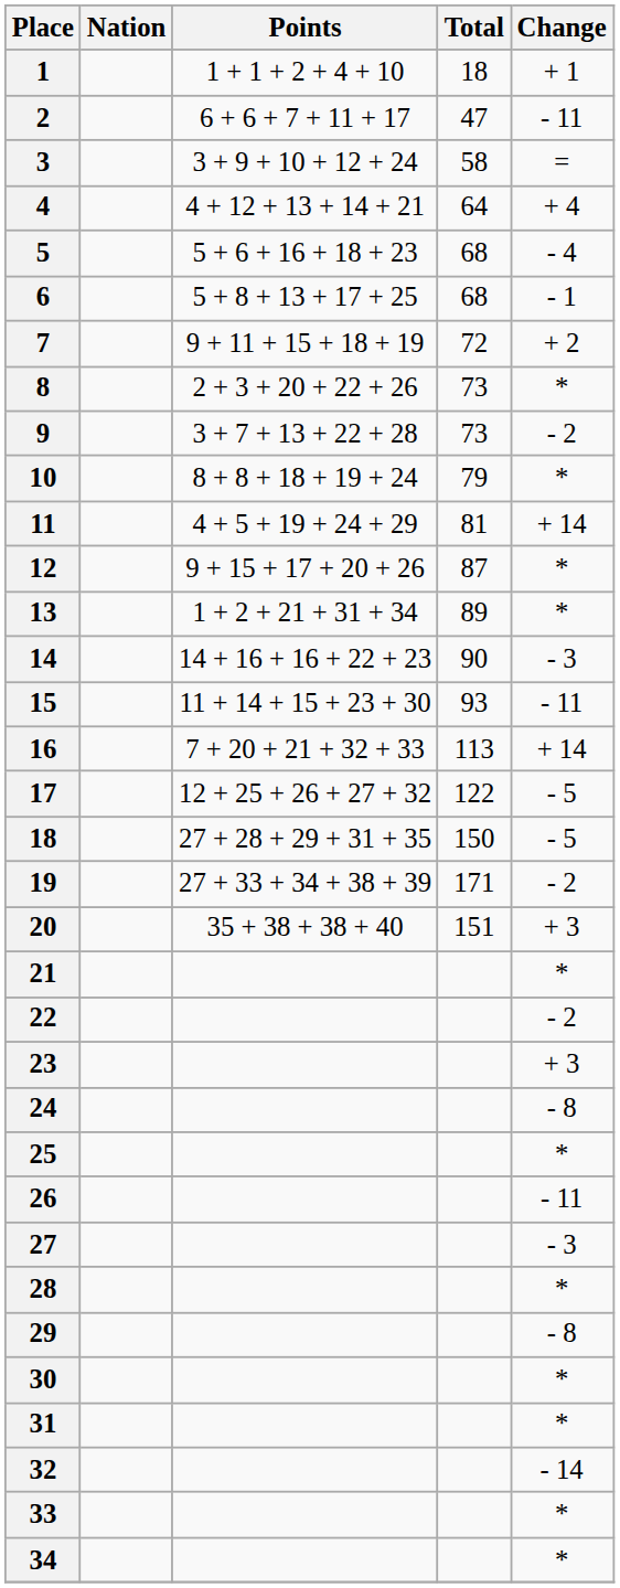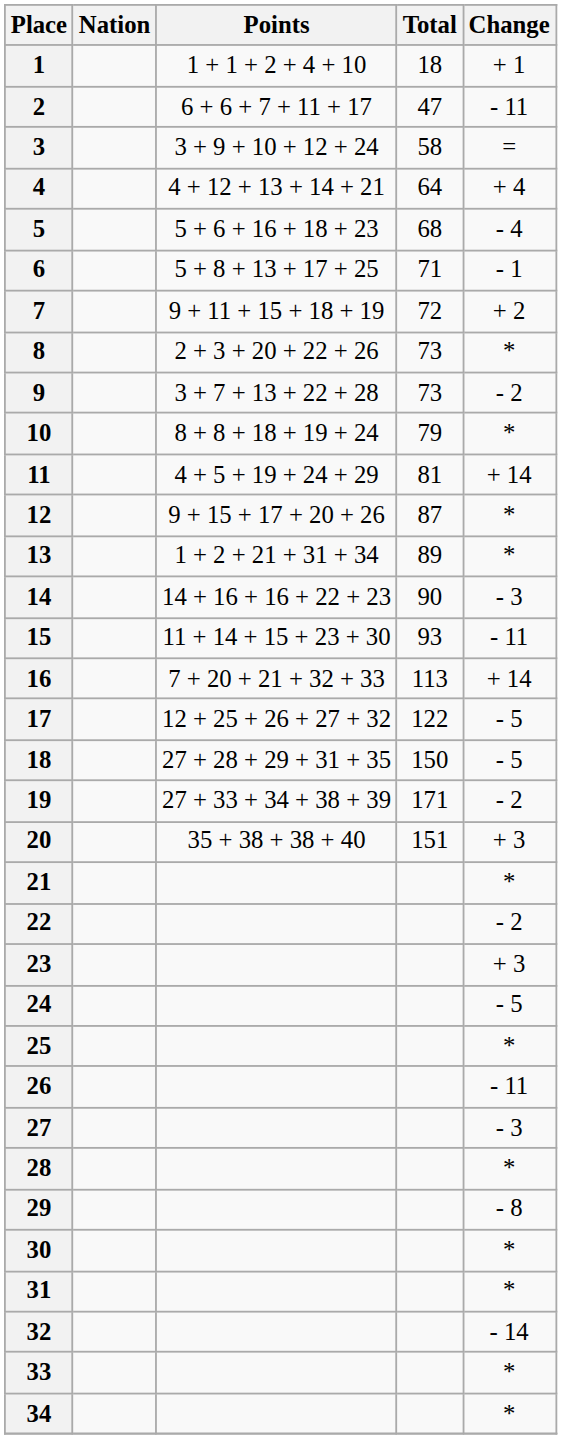 <table class="wikitable" style="font-size: 85%; text-align:center">
 <tr valign="top">
 <th valign="middle">Place</th>
 <th valign="middle">Nation</th>
 <th valign="middle">Points</th>
 <th valign="middle">Total</th>
 <th valign="middle">Change</th>
 </tr>
 <tr>
 <th>1</th>
 <td align=left></td>
 <td>1 + 1 + 2 + 4 + 10</td>
 <td>18</td>
 <td>+ 1</td>
 </tr>
 <tr>
 <th>2</th>
 <td align=left></td>
 <td>6 + 6 + 7 + 11 + 17</td>
 <td>47</td>
 <td>- 11</td>
 </tr>
 <tr>
 <th>3</th>
 <td align=left></td>
 <td>3 + 9 + 10 + 12 + 24</td>
 <td>58</td>
 <td>=</td>
 </tr>
 <tr>
 <th>4</th>
 <td align=left></td>
 <td>4 + 12 + 13 + 14 + 21</td>
 <td>64</td>
 <td>+ 4</td>
 </tr>
 <tr>
 <th>5</th>
 <td align=left></td>
 <td>5 + 6 + 16 + 18 + 23</td>
 <td>68</td>
 <td>- 4</td>
 </tr>
 <tr>
 <th>6</th>
 <td align=left></td>
 <td>5 + 8 + 13 + 17 + 25</td>
-<td>68</td>
+<td>71</td>
 <td>- 1</td>
 </tr>
 <tr>
 <th>7</th>
 <td align=left></td>
 <td>9 + 11 + 15 + 18 + 19</td>
 <td>72</td>
 <td>+ 2</td>
 </tr>
 <tr>
 <th>8</th>
 <td align=left></td>
 <td>2 + 3 + 20 + 22 + 26</td>
 <td>73</td>
 <td>*</td>
 </tr>
 <tr>
 <th>9</th>
 <td align=left></td>
 <td>3 + 7 + 13 + 22 + 28</td>
 <td>73</td>
 <td>- 2</td>
 </tr>
 <tr>
 <th>10</th>
 <td align=left></td>
 <td>8 + 8 + 18 + 19 + 24</td>
 <td>79</td>
 <td>*</td>
 </tr>
 <tr>
 <th>11</th>
 <td align=left></td>
 <td>4 + 5 + 19 + 24 + 29</td>
 <td>81</td>
 <td>+ 14</td>
 </tr>
 <tr>
 <th>12</th>
 <td align=left></td>
 <td>9 + 15 + 17 + 20 + 26</td>
 <td>87</td>
 <td>*</td>
 </tr>
 <tr>
 <th>13</th>
 <td align=left></td>
 <td>1 + 2 + 21 + 31 + 34</td>
 <td>89</td>
 <td>*</td>
 </tr>
 <tr>
 <th>14</th>
 <td align=left></td>
 <td>14 + 16 + 16 + 22 + 23</td>
 <td>90</td>
 <td>- 3</td>
 </tr>
 <tr>
 <th>15</th>
 <td align=left></td>
 <td>11 + 14 + 15 + 23 + 30</td>
 <td>93</td>
 <td>- 11</td>
 </tr>
 <tr>
 <th>16</th>
 <td align=left></td>
 <td>7 + 20 + 21 + 32 + 33</td>
 <td>113</td>
 <td>+ 14</td>
 </tr>
 <tr>
 <th>17</th>
 <td align=left></td>
 <td>12 + 25 + 26 + 27 + 32</td>
 <td>122</td>
 <td>- 5</td>
 </tr>
 <tr>
 <th>18</th>
 <td align=left></td>
 <td>27 + 28 + 29 + 31 + 35</td>
 <td>150</td>
 <td>- 5</td>
 </tr>
 <tr>
 <th>19</th>
 <td align=left></td>
 <td>27 + 33 + 34 + 38 + 39</td>
 <td>171</td>
 <td>- 2</td>
 </tr>
 <tr>
 <th>20</th>
 <td align=left></td>
 <td>35 + 38 + 38 + 40</td>
 <td>151</td>
 <td>+ 3</td>
 </tr>
 <tr>
 <th>21</th>
 <td align=left></td>
 <td></td>
 <td></td>
 <td>*</td>
 </tr>
 <tr>
 <th>22</th>
 <td align=left></td>
 <td></td>
 <td></td>
 <td>- 2</td>
 </tr>
 <tr>
 <th>23</th>
 <td align=left></td>
 <td></td>
 <td></td>
 <td>+ 3</td>
 </tr>
 <tr>
 <th>24</th>
 <td align=left></td>
 <td></td>
 <td></td>
-<td>- 8</td>
+<td>- 5</td>
 </tr>
 <tr>
 <th>25</th>
 <td align=left></td>
 <td></td>
 <td></td>
 <td>*</td>
 </tr>
 <tr>
 <th>26</th>
 <td align=left></td>
 <td></td>
 <td></td>
 <td>- 11</td>
 </tr>
 <tr>
 <th>27</th>
 <td align=left></td>
 <td></td>
 <td></td>
 <td>- 3</td>
 </tr>
 <tr>
 <th>28</th>
 <td align=left></td>
 <td></td>
 <td></td>
 <td>*</td>
 </tr>
 <tr>
 <th>29</th>
 <td align=left></td>
 <td></td>
 <td></td>
 <td>- 8</td>
 </tr>
 <tr>
 <th>30</th>
 <td align=left></td>
 <td></td>
 <td></td>
 <td>*</td>
 </tr>
 <tr>
 <th>31</th>
 <td align=left></td>
 <td></td>
 <td></td>
 <td>*</td>
 </tr>
 <tr>
 <th>32</th>
 <td align=left></td>
 <td></td>
 <td></td>
 <td>- 14</td>
 </tr>
 <tr>
 <th>33</th>
 <td align=left></td>
 <td></td>
 <td></td>
 <td>*</td>
 </tr>
 <tr>
 <th>34</th>
 <td align=left></td>
 <td></td>
 <td></td>
 <td>*</td>
 </tr>
 <tr>
 </tr>
 </table>
